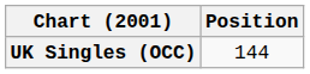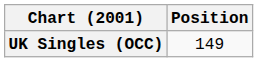 <table class="wikitable plainrowheaders" style="text-align:center">
 <tr>
 <th scope="col">Chart (2001)</th>
 <th scope="col">Position</th>
 </tr>
 <tr>
 <th scope="row">UK Singles (OCC)</th>
-<td>144</td>
+<td>149</td>
 </tr>
 </table>
